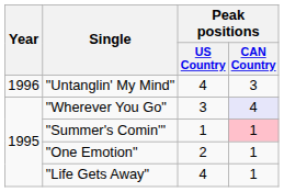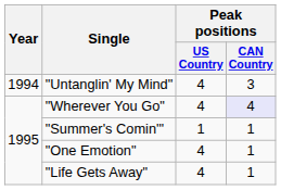 <table class="wikitable" style="text-align:center;">
 <tr>
 <th rowspan="2">Year</th>
 <th rowspan="2">Single</th>
 <th colspan="2">Peak positions</th>
 </tr>
 <tr style="font-size:smaller;">
 <th width="50"><a href='#'>US Country</a></th>
 <th width="50"><a href='#'>CAN Country</a></th>
 </tr>
 <tr>
-<td>1996</td>
+<td>1994</td>
 <td align="left">"Untanglin' My Mind"</td>
 <td>4</td>
 <td>3</td>
 </tr>
 <tr>
 <td rowspan="4">1995</td>
 <td align="left">"Wherever You Go"</td>
-<td>3</td>
+<td>4</td>
 <td style="background: lavender;">4</td>
 </tr>
 <tr>
 <td align="left">"Summer's Comin'"</td>
 <td>1</td>
-<td style="background: pink;">1</td>
+<td>1</td>
 </tr>
 <tr>
 <td align="left">"One Emotion"</td>
-<td>2</td>
+<td>4</td>
 <td>1</td>
 </tr>
 <tr>
 <td align="left">"Life Gets Away"</td>
 <td>4</td>
 <td>1</td>
 </tr>
 </table>
